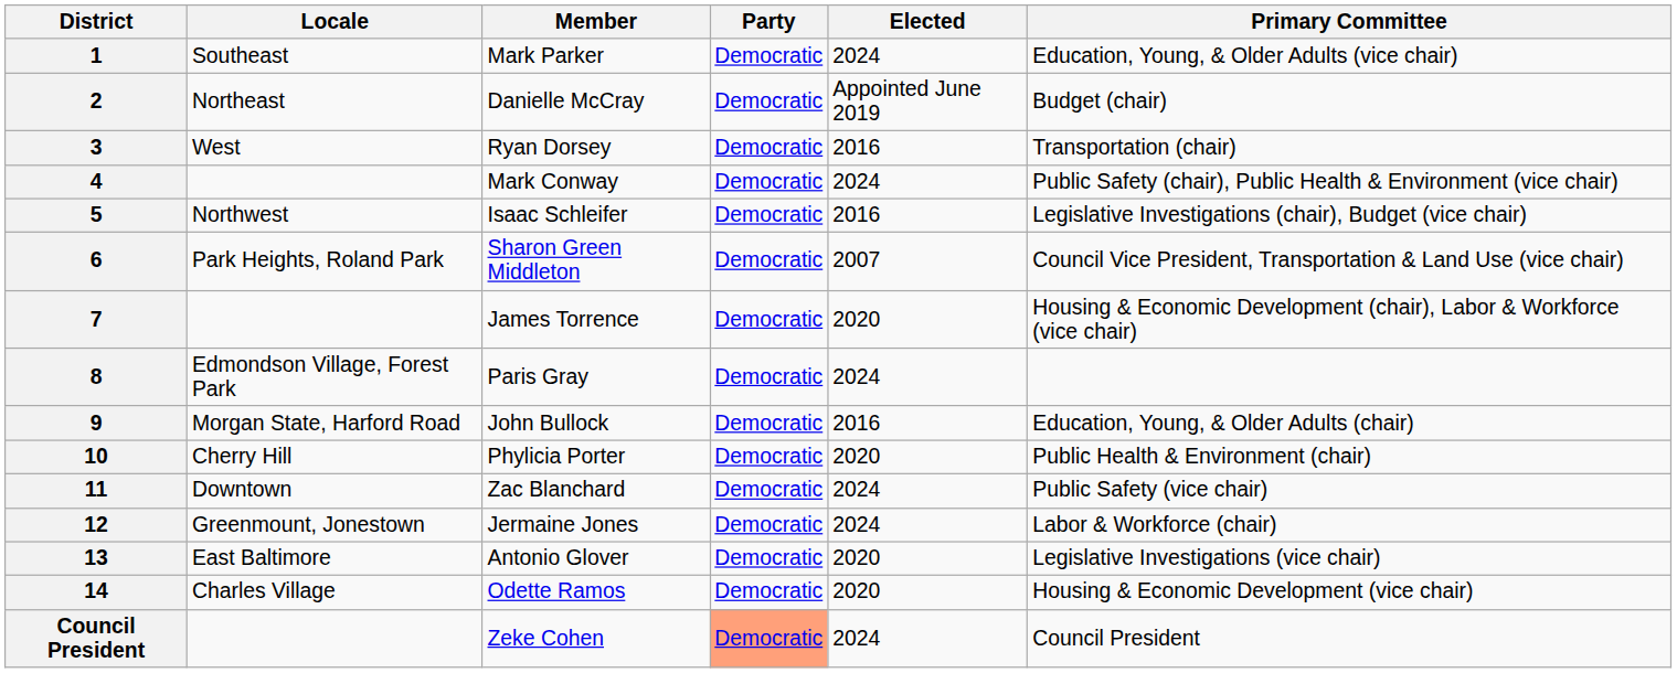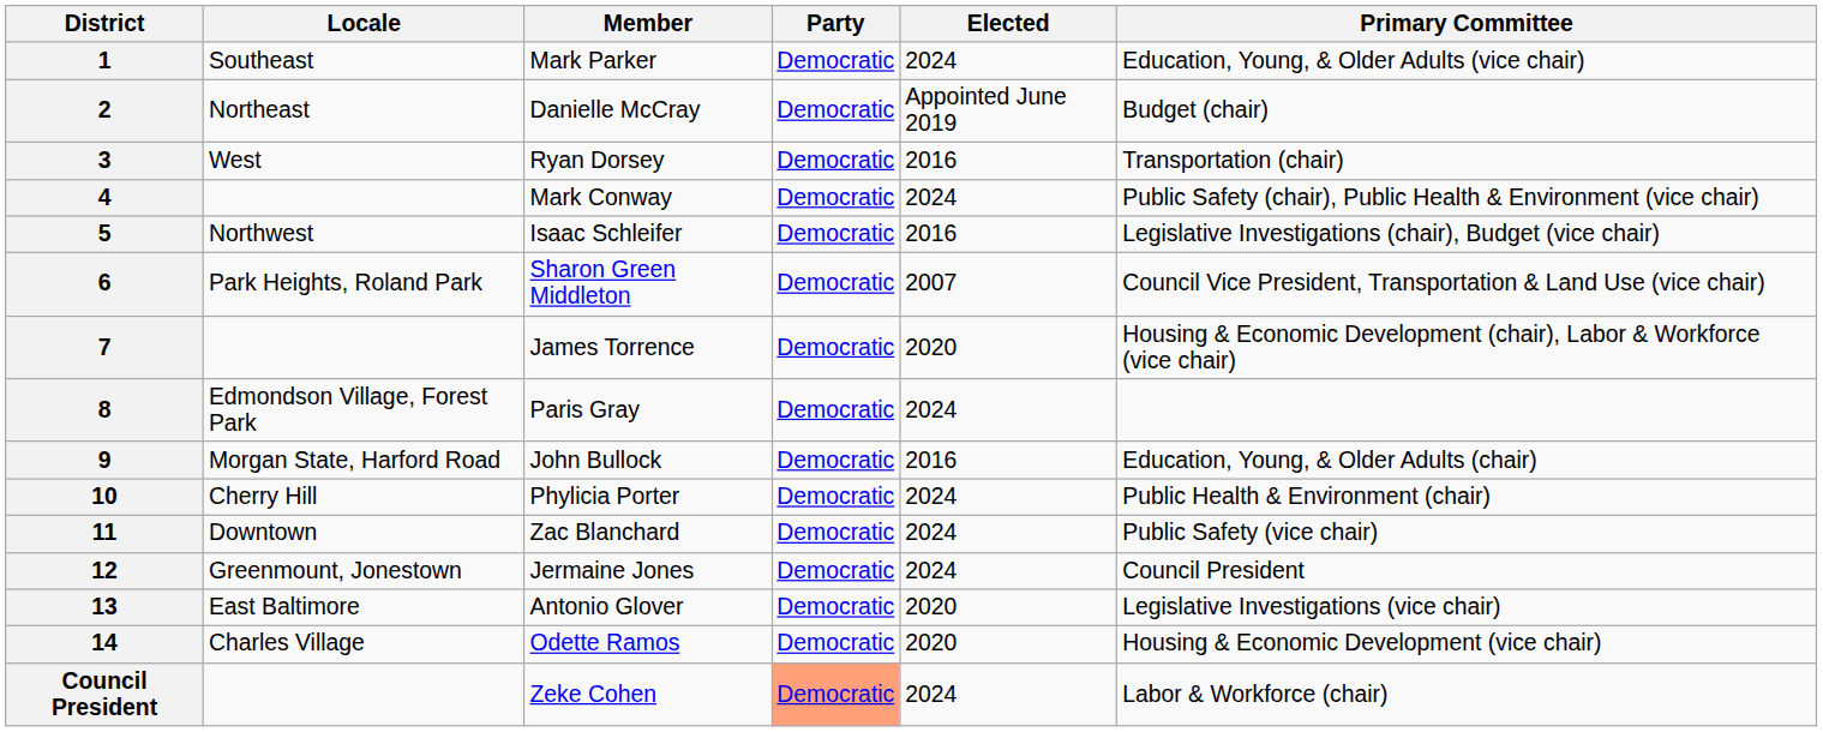 <table class="sortable wikitable">
 <tr>
 <th>District</th>
 <th>Locale</th>
 <th>Member</th>
 <th>Party</th>
 <th>Elected</th>
 <th>Primary Committee</th>
 </tr>
 <tr>
 <th scope="row">1</th>
 <td>Southeast</td>
 <td>Mark Parker</td>
 <td><a href='#'>Democratic</a></td>
 <td>2024</td>
 <td>Education, Young, & Older Adults (vice chair)</td>
 </tr>
 <tr>
 <th scope="row">2</th>
 <td>Northeast</td>
 <td>Danielle McCray</td>
 <td><a href='#'>Democratic</a></td>
 <td>Appointed June 2019</td>
 <td>Budget (chair)</td>
 </tr>
 <tr>
 <th scope="row">3</th>
 <td>West</td>
 <td>Ryan Dorsey</td>
 <td><a href='#'>Democratic</a></td>
 <td>2016</td>
 <td>Transportation (chair)</td>
 </tr>
 <tr>
 <th scope="row">4</th>
 <td></td>
 <td>Mark Conway</td>
 <td><a href='#'>Democratic</a></td>
 <td>2024</td>
 <td>Public Safety (chair), Public Health & Environment (vice chair)</td>
 </tr>
 <tr>
 <th scope="row">5</th>
 <td>Northwest</td>
 <td>Isaac Schleifer</td>
 <td><a href='#'>Democratic</a></td>
 <td>2016</td>
 <td>Legislative Investigations (chair), Budget (vice chair)</td>
 </tr>
 <tr>
 <th scope="row">6</th>
 <td>Park Heights, Roland Park</td>
 <td><a href='#'>Sharon Green Middleton</a></td>
 <td><a href='#'>Democratic</a></td>
 <td>2007</td>
 <td>Council Vice President, Transportation & Land Use (vice chair)</td>
 </tr>
 <tr>
 <th scope="row">7</th>
 <td></td>
 <td>James Torrence</td>
 <td><a href='#'>Democratic</a></td>
 <td>2020</td>
 <td>Housing & Economic Development (chair), Labor & Workforce (vice chair)</td>
 </tr>
 <tr>
 <th scope="row">8</th>
 <td>Edmondson Village, Forest Park</td>
 <td>Paris Gray</td>
 <td><a href='#'>Democratic</a></td>
 <td>2024</td>
 <td></td>
 </tr>
 <tr>
 <th scope="row">9</th>
 <td>Morgan State, Harford Road</td>
 <td>John Bullock</td>
 <td><a href='#'>Democratic</a></td>
 <td>2016</td>
 <td>Education, Young, & Older Adults (chair)</td>
 </tr>
 <tr id="Phylicia Porter">
 <th scope="row">10</th>
 <td>Cherry Hill</td>
 <td>Phylicia Porter</td>
 <td><a href='#'>Democratic</a></td>
-<td>2020</td>
+<td>2024</td>
 <td>Public Health & Environment (chair)</td>
 </tr>
 <tr>
 <th scope="row">11</th>
 <td>Downtown</td>
 <td>Zac Blanchard</td>
 <td><a href='#'>Democratic</a></td>
 <td>2024</td>
 <td>Public Safety (vice chair)</td>
 </tr>
 <tr>
 <th scope="row">12</th>
 <td>Greenmount, Jonestown</td>
 <td>Jermaine Jones</td>
 <td><a href='#'>Democratic</a></td>
 <td>2024</td>
-<td>Labor & Workforce (chair)</td>
+<td>Council President</td>
 </tr>
 <tr>
 <th scope="row">13</th>
 <td>East Baltimore</td>
 <td>Antonio Glover</td>
 <td><a href='#'>Democratic</a></td>
 <td>2020</td>
 <td>Legislative Investigations (vice chair)</td>
 </tr>
 <tr>
 <th scope="row">14</th>
 <td>Charles Village</td>
 <td><a href='#'>Odette Ramos</a></td>
 <td><a href='#'>Democratic</a></td>
 <td>2020</td>
 <td>Housing & Economic Development (vice chair)</td>
 </tr>
 <tr>
 <th scope="row">Council President</th>
 <td></td>
 <td><a href='#'>Zeke Cohen</a></td>
 <td style="background: lightsalmon;"><a href='#'>Democratic</a></td>
 <td>2024</td>
-<td>Council President</td>
+<td>Labor & Workforce (chair)</td>
 </tr>
 </table>
